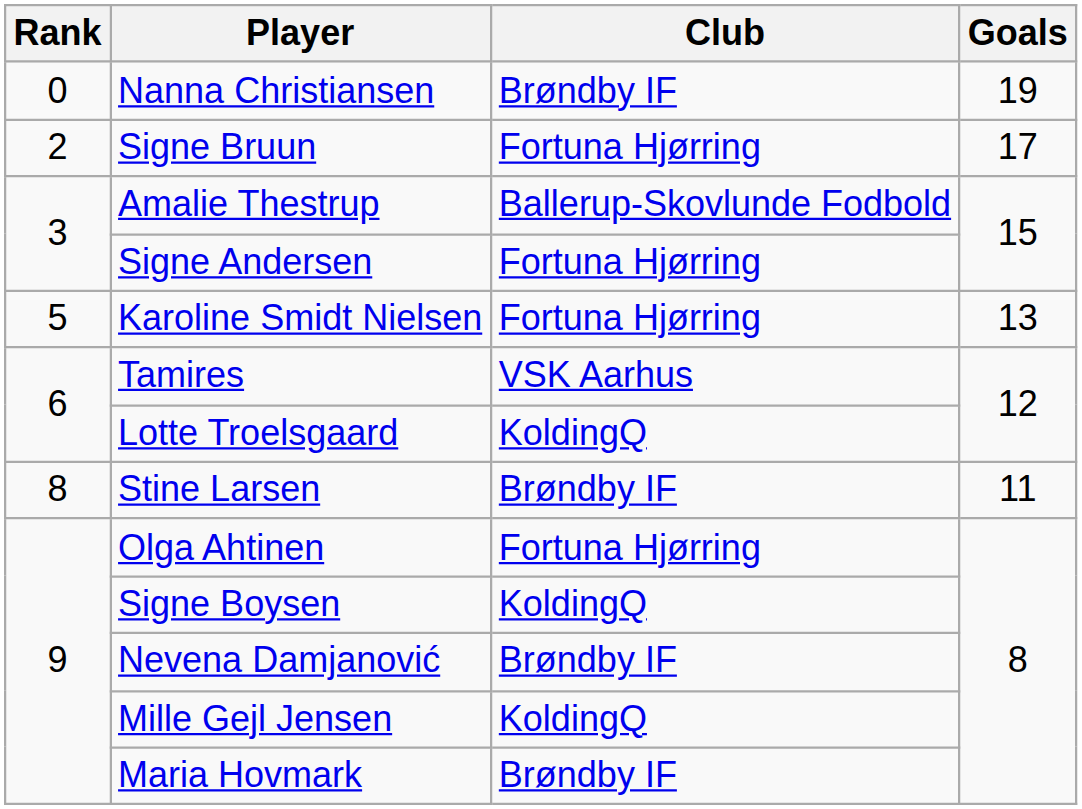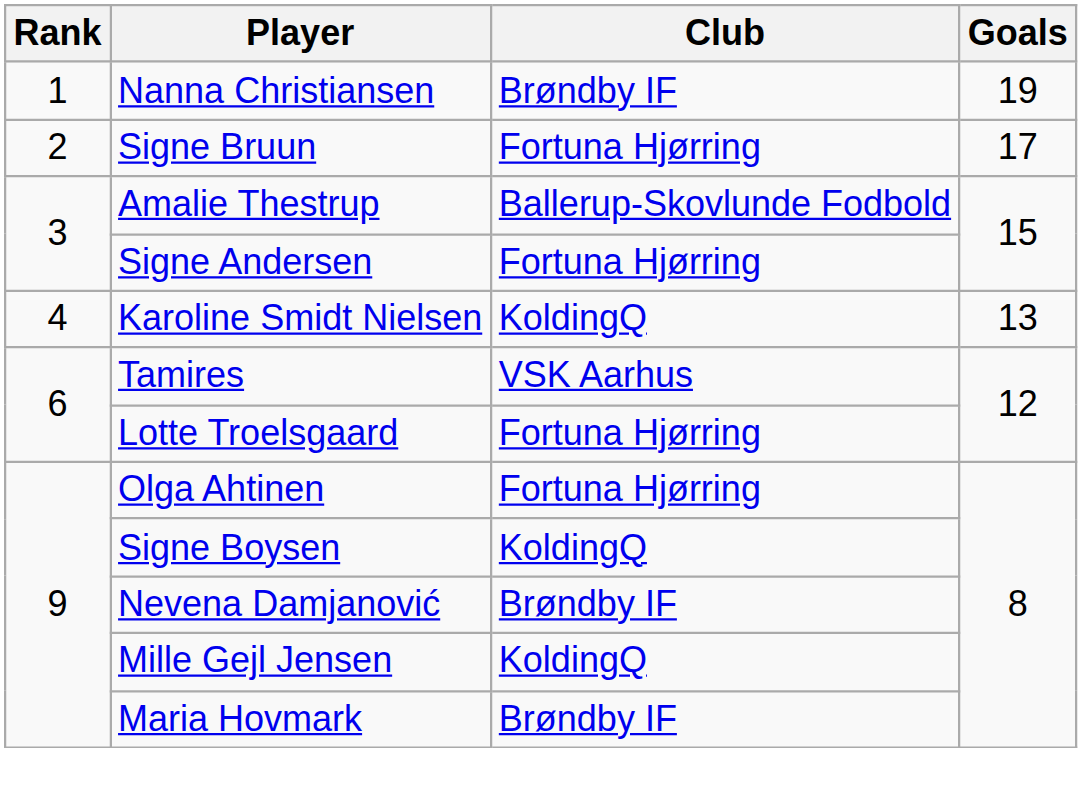 <table class="wikitable" style="text-align:center">
 <tr>
 <th>Rank</th>
 <th>Player</th>
 <th>Club</th>
 <th>Goals</th>
 </tr>
 <tr>
-<td>0</td>
+<td>1</td>
 <td align="left"> <a href='#'>Nanna Christiansen</a></td>
 <td align="left"><a href='#'>Brøndby IF</a></td>
 <td>19</td>
 </tr>
 <tr>
 <td>2</td>
 <td align="left"> <a href='#'>Signe Bruun</a></td>
 <td align="left"><a href='#'>Fortuna Hjørring</a></td>
 <td>17</td>
 </tr>
 <tr>
 <td rowspan=2>3</td>
 <td align="left"> <a href='#'>Amalie Thestrup</a></td>
 <td align="left"><a href='#'>Ballerup-Skovlunde Fodbold</a></td>
 <td rowspan=2>15</td>
 </tr>
 <tr>
 <td align="left"> <a href='#'>Signe Andersen</a></td>
 <td align="left"><a href='#'>Fortuna Hjørring</a></td>
 </tr>
 <tr>
-<td>5</td>
+<td>4</td>
 <td align="left"> <a href='#'>Karoline Smidt Nielsen</a></td>
-<td align="left"><a href='#'>Fortuna Hjørring</a></td>
+<td align="left"><a href='#'>KoldingQ</a></td>
 <td>13</td>
 </tr>
 <tr>
 <td rowspan=2>6</td>
 <td align="left"> <a href='#'>Tamires</a></td>
 <td align="left"><a href='#'>VSK Aarhus</a></td>
 <td rowspan=2>12</td>
 </tr>
 <tr>
 <td align="left"> <a href='#'>Lotte Troelsgaard</a></td>
-<td align="left"><a href='#'>KoldingQ</a></td>
-</tr>
-<tr>
-<td>8</td>
-<td align="left"> <a href='#'>Stine Larsen</a></td>
-<td align="left"><a href='#'>Brøndby IF</a></td>
-<td>11</td>
+<td align="left"><a href='#'>Fortuna Hjørring</a></td>
 </tr>
 <tr>
 <td rowspan=5>9</td>
 <td align="left"> <a href='#'>Olga Ahtinen</a></td>
 <td align="left"><a href='#'>Fortuna Hjørring</a></td>
 <td rowspan=5>8</td>
 </tr>
 <tr>
 <td align="left"> <a href='#'>Signe Boysen</a></td>
 <td align="left"><a href='#'>KoldingQ</a></td>
 </tr>
 <tr>
 <td align="left"> <a href='#'>Nevena Damjanović</a></td>
 <td align="left"><a href='#'>Brøndby IF</a></td>
 </tr>
 <tr>
 <td align="left"> <a href='#'>Mille Gejl Jensen</a></td>
 <td align="left"><a href='#'>KoldingQ</a></td>
 </tr>
 <tr>
 <td align="left"> <a href='#'>Maria Hovmark</a></td>
 <td align="left"><a href='#'>Brøndby IF</a></td>
 </tr>
 </table>
